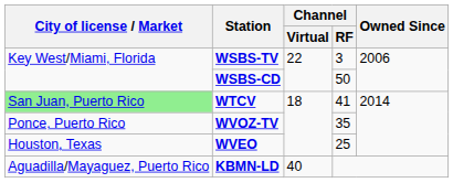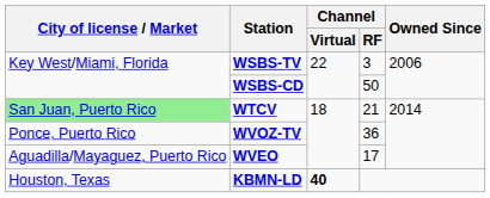 <table class="wikitable">
 <tr>
 <th rowspan="2"><a href='#'>City of license</a> / <a href='#'>Market</a></th>
 <th rowspan="2">Station</th>
 <th colspan="2">Channel<br></th>
 <th rowspan="2">Owned Since</th>
 </tr>
 <tr>
 <th>Virtual</th>
 <th>RF</th>
 </tr>
 <tr style="vertical-align: top; text-align: left;">
 <td rowspan="2"><a href='#'>Key West</a>/<a href='#'>Miami, Florida</a></td>
 <td><strong><a href='#'>WSBS-TV</a></strong></td>
 <td rowspan="2">22</td>
 <td>3</td>
 <td rowspan="2">2006</td>
 </tr>
 <tr style="vertical-align: top; text-align: left;">
 <td><strong><a href='#'>WSBS-CD</a></strong></td>
 <td>50</td>
 </tr>
 <tr style="vertical-align: top; text-align: left;">
 <td style="background: lightgreen;"><a href='#'>San Juan, Puerto Rico</a></td>
 <td><strong><a href='#'>WTCV</a></strong></td>
 <td rowspan="3">18</td>
-<td>41</td>
+<td>21</td>
 <td rowspan="3">2014</td>
 </tr>
 <tr style="vertical-align: top; text-align: left;">
 <td><a href='#'>Ponce, Puerto Rico</a></td>
 <td><strong><a href='#'>WVOZ-TV</a></strong></td>
-<td>35</td>
+<td>36</td>
+</tr>
+<tr style="vertical-align: top; text-align: left;">
+<td><a href='#'>Aguadilla</a>/<a href='#'>Mayaguez, Puerto Rico</a></td>
+<td><strong><a href='#'>WVEO</a></strong></td>
+<td>17</td>
 </tr>
 <tr style="vertical-align: top; text-align: left;">
 <td><a href='#'>Houston, Texas</a></td>
-<td><strong><a href='#'>WVEO</a></strong></td>
-<td>25</td>
-</tr>
-<tr style="vertical-align: top; text-align: left;">
-<td><a href='#'>Aguadilla</a>/<a href='#'>Mayaguez, Puerto Rico</a></td>
 <td><strong><a href='#'>KBMN-LD</a></strong></td>
-<td>40</td>
+<td><strong>40</strong></td>
 </tr>
 </table>
